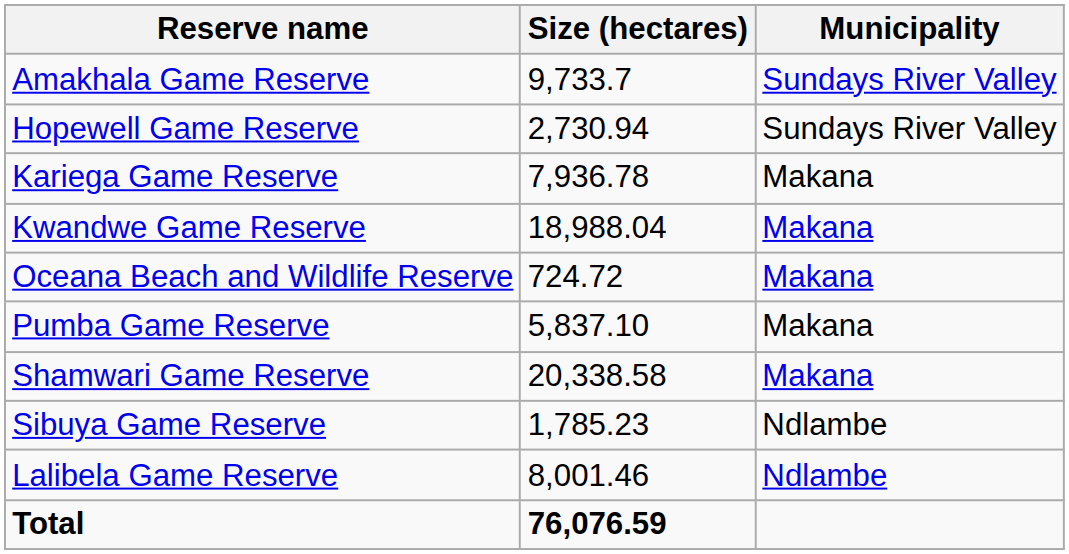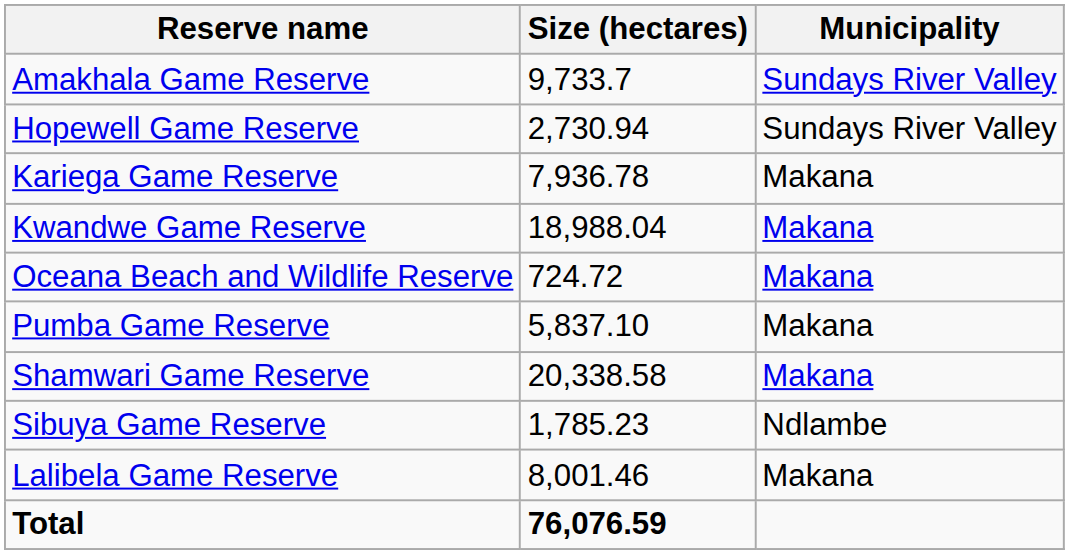 <table class="wikitable">
 <tr>
 <th>Reserve name</th>
 <th>Size (hectares)</th>
 <th>Municipality</th>
 </tr>
 <tr>
 <td><a href='#'>Amakhala Game Reserve</a></td>
 <td>9,733.7</td>
 <td><a href='#'>Sundays River Valley</a></td>
 </tr>
 <tr>
 <td><a href='#'>Hopewell Game Reserve</a></td>
 <td>2,730.94</td>
 <td>Sundays River Valley</td>
 </tr>
 <tr>
 <td><a href='#'>Kariega Game Reserve</a></td>
 <td>7,936.78</td>
 <td>Makana</td>
 </tr>
 <tr>
 <td><a href='#'>Kwandwe Game Reserve</a></td>
 <td>18,988.04</td>
 <td><a href='#'>Makana</a></td>
 </tr>
 <tr>
 <td><a href='#'>Oceana Beach and Wildlife Reserve</a></td>
 <td>724.72</td>
 <td><a href='#'>Makana</a></td>
 </tr>
 <tr>
 <td><a href='#'>Pumba Game Reserve</a></td>
 <td>5,837.10</td>
 <td>Makana</td>
 </tr>
 <tr>
 <td><a href='#'>Shamwari Game Reserve</a></td>
 <td>20,338.58</td>
 <td><a href='#'>Makana</a></td>
 </tr>
 <tr>
 <td><a href='#'>Sibuya Game Reserve</a></td>
 <td>1,785.23</td>
 <td>Ndlambe</td>
 </tr>
 <tr>
 <td><a href='#'>Lalibela Game Reserve</a></td>
 <td>8,001.46</td>
-<td><a href='#'>Ndlambe</a></td>
+<td>Makana</td>
 </tr>
 <tr>
 <td><strong>Total</strong></td>
 <td><strong>76,076.59</strong></td>
 <td></td>
 </tr>
 </table>
